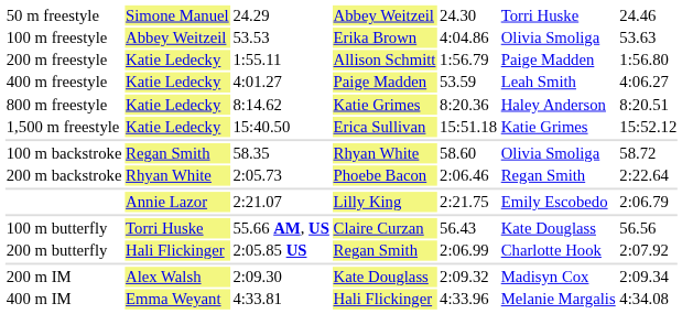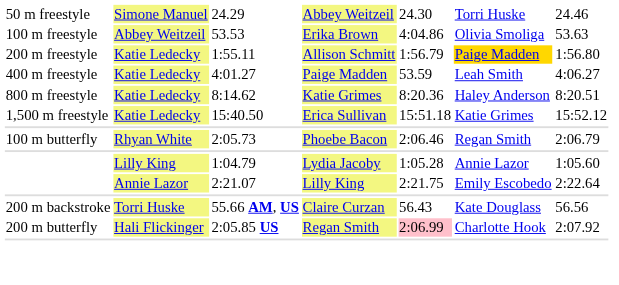 <table>
 <tr valign="top">
 <td>50 m freestyle</td>
 <td bgcolor=F3F781><a href='#'>Simone Manuel</a></td>
 <td>24.29</td>
 <td bgcolor=F3F781><a href='#'>Abbey Weitzeil</a></td>
 <td>24.30</td>
 <td><a href='#'>Torri Huske</a></td>
 <td>24.46</td>
 </tr>
 <tr valign="top">
 <td>100 m freestyle</td>
 <td bgcolor=F3F781><a href='#'>Abbey Weitzeil</a></td>
 <td>53.53</td>
 <td bgcolor=F3F781><a href='#'>Erika Brown</a></td>
 <td>4:04.86</td>
 <td><a href='#'>Olivia Smoliga</a></td>
 <td>53.63</td>
 </tr>
 <tr valign="top">
 <td>200 m freestyle</td>
 <td bgcolor=F3F781><a href='#'>Katie Ledecky</a></td>
 <td>1:55.11</td>
 <td bgcolor=F3F781><a href='#'>Allison Schmitt</a></td>
 <td>1:56.79</td>
-<td><a href='#'>Paige Madden</a></td>
+<td style="background: gold;"><a href='#'>Paige Madden</a></td>
 <td>1:56.80</td>
 </tr>
 <tr valign="top">
 <td>400 m freestyle</td>
 <td bgcolor=F3F781><a href='#'>Katie Ledecky</a></td>
 <td>4:01.27</td>
 <td bgcolor=F3F781><a href='#'>Paige Madden</a></td>
 <td>53.59</td>
 <td><a href='#'>Leah Smith</a></td>
 <td>4:06.27</td>
 </tr>
 <tr valign="top">
 <td>800 m freestyle</td>
 <td bgcolor=F3F781><a href='#'>Katie Ledecky</a></td>
 <td>8:14.62</td>
 <td bgcolor=F3F781><a href='#'>Katie Grimes</a></td>
 <td>8:20.36</td>
 <td><a href='#'>Haley Anderson</a></td>
 <td>8:20.51</td>
 </tr>
 <tr valign="top">
 <td>1,500 m freestyle</td>
 <td bgcolor=F3F781><a href='#'>Katie Ledecky</a></td>
 <td>15:40.50</td>
 <td bgcolor=F3F781><a href='#'>Erica Sullivan</a></td>
 <td>15:51.18</td>
 <td><a href='#'>Katie Grimes</a></td>
 <td>15:52.12</td>
 </tr>
 <tr bgcolor=#DDDDDD>
 <td colspan=7></td>
 </tr>
 <tr valign="top">
-<td>100 m backstroke</td>
-<td bgcolor=F3F781><a href='#'>Regan Smith</a></td>
-<td>58.35</td>
-<td bgcolor=F3F781><a href='#'>Rhyan White</a></td>
-<td>58.60</td>
-<td><a href='#'>Olivia Smoliga</a></td>
-<td>58.72</td>
-</tr>
-<tr valign="top">
-<td>200 m backstroke</td>
+<td>100 m butterfly</td>
 <td bgcolor=F3F781><a href='#'>Rhyan White</a></td>
 <td>2:05.73</td>
 <td bgcolor=F3F781><a href='#'>Phoebe Bacon</a></td>
 <td>2:06.46</td>
 <td><a href='#'>Regan Smith</a></td>
-<td>2:22.64</td>
+<td>2:06.79</td>
 </tr>
 <tr bgcolor=#DDDDDD>
 <td colspan=7></td>
+</tr>
+<tr valign="top">
+<td></td>
+<td bgcolor=F3F781><a href='#'>Lilly King</a></td>
+<td>1:04.79</td>
+<td bgcolor=F3F781><a href='#'>Lydia Jacoby</a></td>
+<td>1:05.28</td>
+<td><a href='#'>Annie Lazor</a></td>
+<td>1:05.60</td>
 </tr>
 <tr valign="top">
 <td></td>
 <td bgcolor=F3F781><a href='#'>Annie Lazor</a></td>
 <td>2:21.07</td>
 <td bgcolor=F3F781><a href='#'>Lilly King</a></td>
 <td>2:21.75</td>
 <td><a href='#'>Emily Escobedo</a></td>
-<td>2:06.79</td>
+<td>2:22.64</td>
 </tr>
 <tr bgcolor=#DDDDDD>
 <td colspan=7></td>
 </tr>
 <tr valign="top">
-<td>100 m butterfly</td>
+<td>200 m backstroke</td>
 <td bgcolor=F3F781><a href='#'>Torri Huske</a></td>
 <td>55.66 <strong><a href='#'>AM</a></strong>, <strong><a href='#'>US</a></strong></td>
 <td bgcolor=F3F781><a href='#'>Claire Curzan</a></td>
 <td>56.43</td>
 <td><a href='#'>Kate Douglass</a></td>
 <td>56.56</td>
 </tr>
 <tr valign="top">
 <td>200 m butterfly</td>
 <td bgcolor=F3F781><a href='#'>Hali Flickinger</a></td>
 <td>2:05.85 <strong><a href='#'>US</a></strong></td>
 <td bgcolor=F3F781><a href='#'>Regan Smith</a></td>
-<td>2:06.99</td>
+<td style="background: pink;">2:06.99</td>
 <td><a href='#'>Charlotte Hook</a></td>
 <td>2:07.92</td>
 </tr>
 <tr bgcolor=#DDDDDD>
 <td colspan=7></td>
 </tr>
-<tr valign="top">
-<td>200 m IM</td>
-<td bgcolor=F3F781><a href='#'>Alex Walsh</a></td>
-<td>2:09.30</td>
-<td bgcolor=F3F781><a href='#'>Kate Douglass</a></td>
-<td>2:09.32</td>
-<td><a href='#'>Madisyn Cox</a></td>
-<td>2:09.34</td>
-</tr>
-<tr valign="top">
-<td>400 m IM</td>
-<td bgcolor=F3F781><a href='#'>Emma Weyant</a></td>
-<td>4:33.81</td>
-<td bgcolor=F3F781><a href='#'>Hali Flickinger</a></td>
-<td>4:33.96</td>
-<td><a href='#'>Melanie Margalis</a></td>
-<td>4:34.08</td>
-</tr>
 </table>
